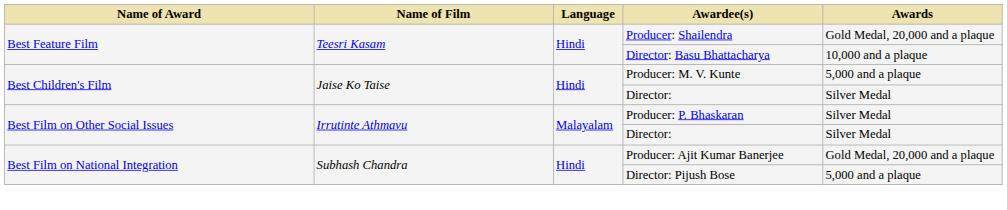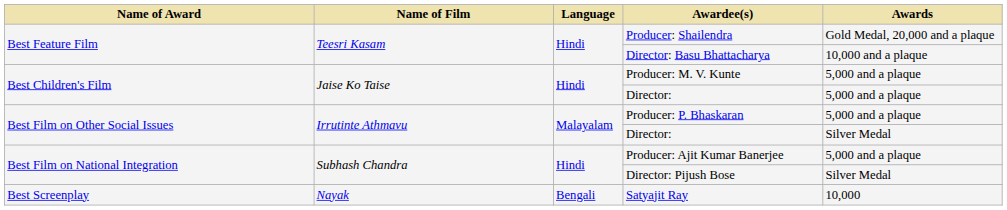 <table class="wikitable sortable" style="width:100%;">
 <tr>
 <th style="background-color:#EFE4B0;width:31%;">Name of Award</th>
 <th style="background-color:#EFE4B0;width:24%;">Name of Film</th>
 <th style="background-color:#EFE4B0;width:7%;">Language</th>
 <th style="background-color:#EFE4B0;width:20%;">Awardee(s)</th>
 <th style="background-color:#EFE4B0;width:18%;">Awards</th>
 </tr>
 <tr style="background-color:#F4F4F4">
 <td rowspan="2"><a href='#'>Best Feature Film</a></td>
 <td rowspan="2"><em><a href='#'>Teesri Kasam</a></em></td>
 <td rowspan="2"><a href='#'>Hindi</a></td>
 <td><a href='#'>Producer</a>: <a href='#'>Shailendra</a></td>
 <td>Gold Medal, 20,000 and a plaque</td>
 </tr>
 <tr style="background-color:#F4F4F4">
 <td><a href='#'>Director</a>: <a href='#'>Basu Bhattacharya</a></td>
 <td>10,000 and a plaque</td>
 </tr>
 <tr style="background-color:#F4F4F4">
 <td rowspan="2"><a href='#'>Best Children's Film</a></td>
 <td rowspan="2"><em>Jaise Ko Taise</em></td>
 <td rowspan="2"><a href='#'>Hindi</a></td>
 <td>Producer: M. V. Kunte</td>
 <td>5,000 and a plaque</td>
 </tr>
 <tr style="background-color:#F4F4F4">
 <td>Director:</td>
-<td>Silver Medal</td>
+<td>5,000 and a plaque</td>
 </tr>
 <tr style="background-color:#F4F4F4">
 <td rowspan="2"><a href='#'>Best Film on Other Social Issues</a></td>
 <td rowspan="2"><em><a href='#'>Irrutinte Athmavu</a></em></td>
 <td rowspan="2"><a href='#'>Malayalam</a></td>
 <td>Producer: <a href='#'>P. Bhaskaran</a></td>
-<td>Silver Medal</td>
+<td>5,000 and a plaque</td>
 </tr>
 <tr style="background-color:#F4F4F4">
 <td>Director:</td>
 <td>Silver Medal</td>
 </tr>
 <tr style="background-color:#F4F4F4">
 <td rowspan="2"><a href='#'>Best Film on National Integration</a></td>
 <td rowspan="2"><em>Subhash Chandra</em></td>
 <td rowspan="2"><a href='#'>Hindi</a></td>
 <td>Producer: Ajit Kumar Banerjee</td>
-<td>Gold Medal, 20,000 and a plaque</td>
+<td>5,000 and a plaque</td>
 </tr>
 <tr style="background-color:#F4F4F4">
 <td>Director: Pijush Bose</td>
-<td>5,000 and a plaque</td>
+<td>Silver Medal</td>
+</tr>
+<tr style="background-color:#F4F4F4">
+<td><a href='#'>Best Screenplay</a></td>
+<td><em><a href='#'>Nayak</a></em></td>
+<td><a href='#'>Bengali</a></td>
+<td><a href='#'>Satyajit Ray</a></td>
+<td>10,000</td>
 </tr>
 </table>
